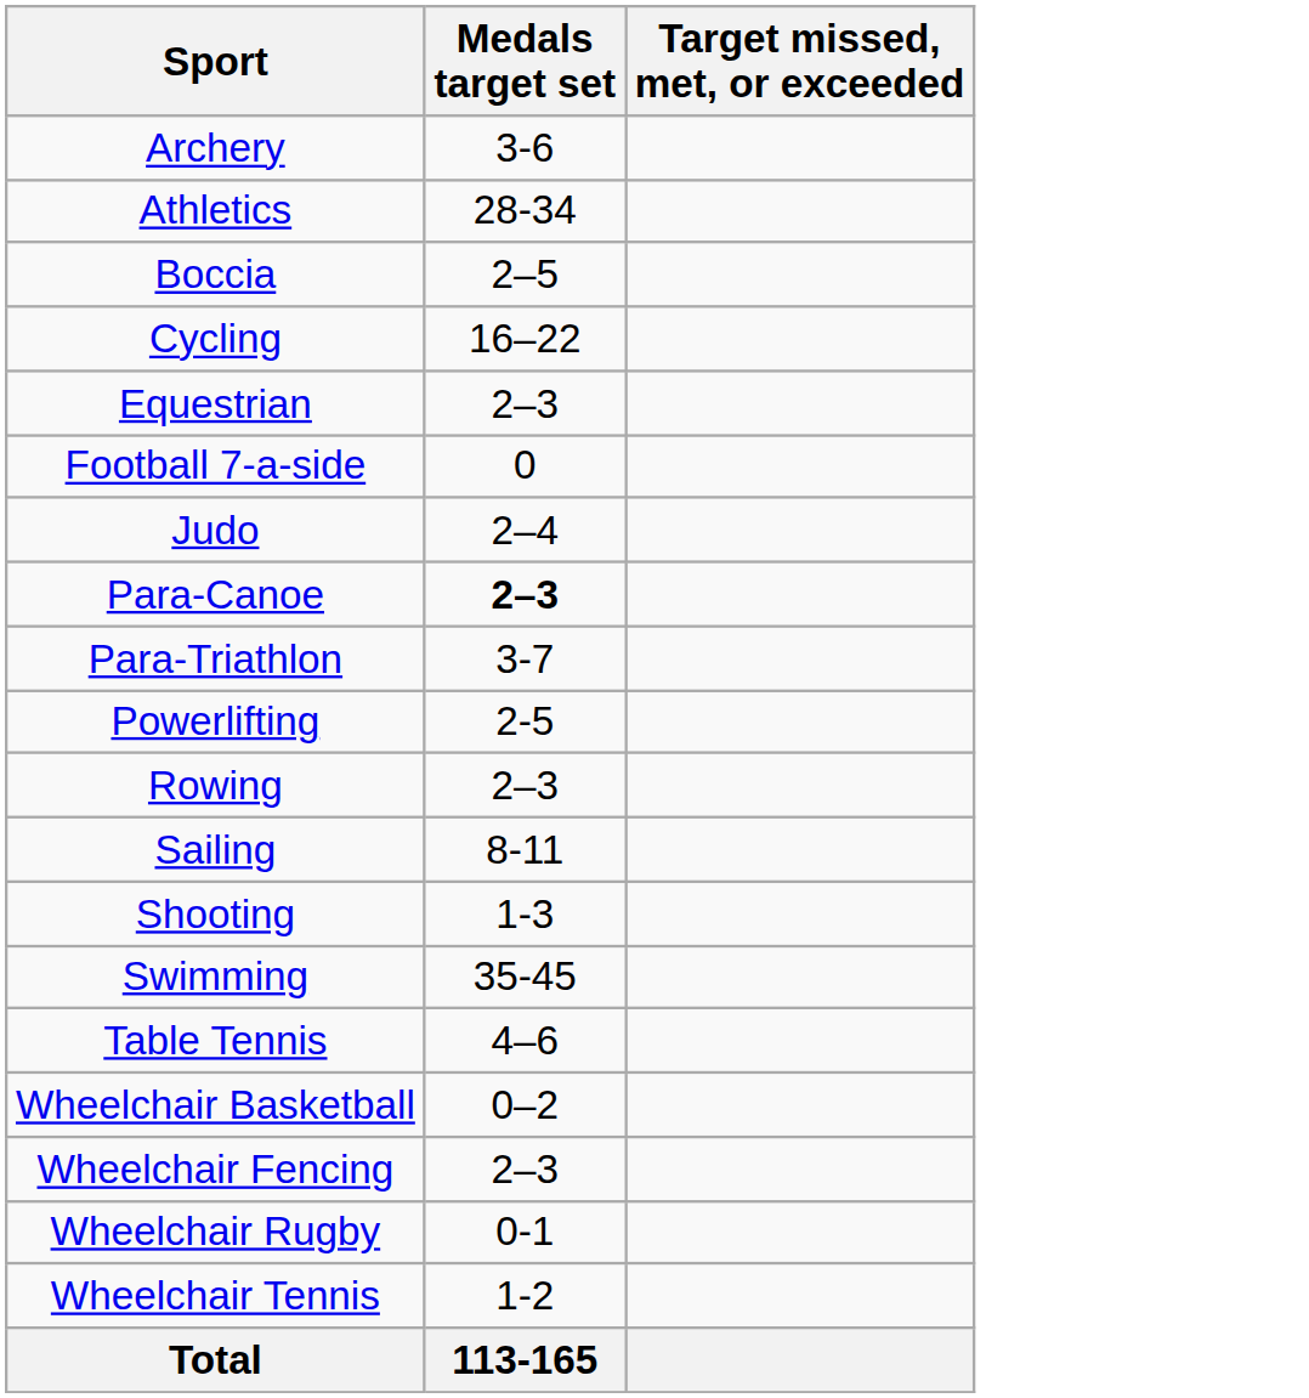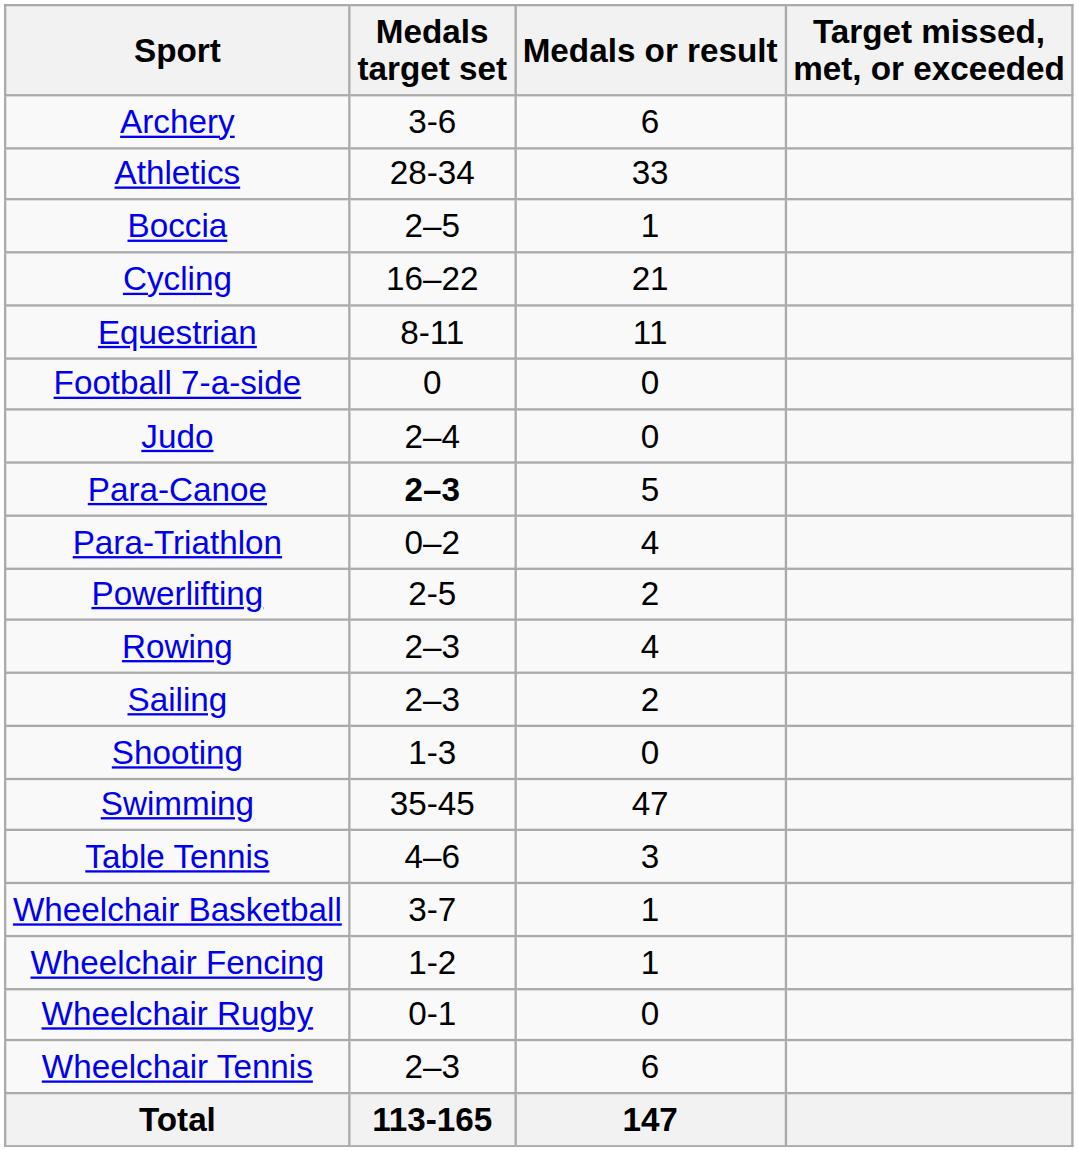 <table class="wikitable sortable" style="font-size:90%; text-align:center;">
 <tr>
 <th>Sport</th>
 <th>Medals<br> target set</th>
+<th>Medals or result</th>
 <th>Target missed,<br> met, or exceeded</th>
 </tr>
 <tr>
 <td><a href='#'>Archery</a></td>
 <td style="text-align:center;">3-6</td>
+<td style="text-align:center;">6</td>
 <td style="text-align:center;"></td>
 </tr>
 <tr>
 <td><a href='#'>Athletics</a></td>
 <td style="text-align:center;">28-34</td>
+<td style="text-align:center;">33</td>
 <td style="text-align:center;"></td>
 </tr>
 <tr>
 <td><a href='#'>Boccia</a></td>
 <td style="text-align:center;">2–5</td>
+<td style="text-align:center;">1</td>
 <td style="text-align:center;"></td>
 </tr>
 <tr>
 <td><a href='#'>Cycling</a></td>
 <td style="text-align:center;">16–22</td>
+<td style="text-align:center;">21</td>
 <td style="text-align:center;"></td>
 </tr>
 <tr>
 <td><a href='#'>Equestrian</a></td>
-<td style="text-align:center;">2–3</td>
+<td style="text-align:center;">8-11</td>
+<td style="text-align:center;">11</td>
 <td style="text-align:center;"></td>
 </tr>
 <tr>
 <td><a href='#'>Football 7-a-side</a></td>
+<td style="text-align:center;">0</td>
 <td style="text-align:center;">0</td>
 <td style="text-align:center;"></td>
 </tr>
 <tr>
 <td><a href='#'>Judo</a></td>
 <td style="text-align:center;">2–4</td>
+<td style="text-align:center;">0</td>
 <td style="text-align:center;"></td>
 </tr>
 <tr>
 <td><a href='#'>Para-Canoe</a></td>
 <td style="text-align:center;"><strong>2–3</strong></td>
+<td style="text-align:center;">5</td>
 <td style="text-align:center;"></td>
 </tr>
 <tr>
 <td><a href='#'>Para-Triathlon</a></td>
-<td style="text-align:center;">3-7</td>
+<td style="text-align:center;">0–2</td>
+<td style="text-align:center;">4</td>
 <td style="text-align:center;"></td>
 </tr>
 <tr>
 <td><a href='#'>Powerlifting</a></td>
 <td style="text-align:center;">2-5</td>
+<td style="text-align:center;">2</td>
 <td style="text-align:center;"></td>
 </tr>
 <tr>
 <td><a href='#'>Rowing</a></td>
 <td style="text-align:center;">2–3</td>
+<td style="text-align:center;">4</td>
 <td style="text-align:center;"></td>
 </tr>
 <tr>
 <td><a href='#'>Sailing</a></td>
-<td style="text-align:center;">8-11</td>
+<td style="text-align:center;">2–3</td>
+<td style="text-align:center;">2</td>
 <td style="text-align:center;"></td>
 </tr>
 <tr>
 <td><a href='#'>Shooting</a></td>
 <td style="text-align:center;">1-3</td>
+<td style="text-align:center;">0</td>
 <td style="text-align:center;"></td>
 </tr>
 <tr>
 <td><a href='#'>Swimming</a></td>
 <td style="text-align:center;">35-45</td>
+<td style="text-align:center;">47</td>
 <td style="text-align:center;"></td>
 </tr>
 <tr>
 <td><a href='#'>Table Tennis</a></td>
 <td style="text-align:center;">4–6</td>
+<td style="text-align:center;">3</td>
 <td style="text-align:center;"></td>
 </tr>
 <tr>
 <td><a href='#'>Wheelchair Basketball</a></td>
-<td style="text-align:center;">0–2</td>
+<td style="text-align:center;">3-7</td>
+<td style="text-align:center;">1</td>
 <td style="text-align:center;"></td>
 </tr>
 <tr>
 <td><a href='#'>Wheelchair Fencing</a></td>
-<td style="text-align:center;">2–3</td>
+<td style="text-align:center;">1-2</td>
+<td style="text-align:center;">1</td>
 <td style="text-align:center;"></td>
 </tr>
 <tr>
 <td><a href='#'>Wheelchair Rugby</a></td>
 <td style="text-align:center;">0-1</td>
+<td style="text-align:center;">0</td>
 <td style="text-align:center;"></td>
 </tr>
 <tr>
 <td><a href='#'>Wheelchair Tennis</a></td>
-<td style="text-align:center;">1-2</td>
+<td style="text-align:center;">2–3</td>
+<td style="text-align:center;">6</td>
 <td style="text-align:center;"></td>
 </tr>
 <tr class="sortbottom">
 <th>Total</th>
 <th style="text-align:center;">113-165</th>
+<th style="text-align:center;">147</th>
 <th style="text-align:center;"></th>
 </tr>
 </table>
